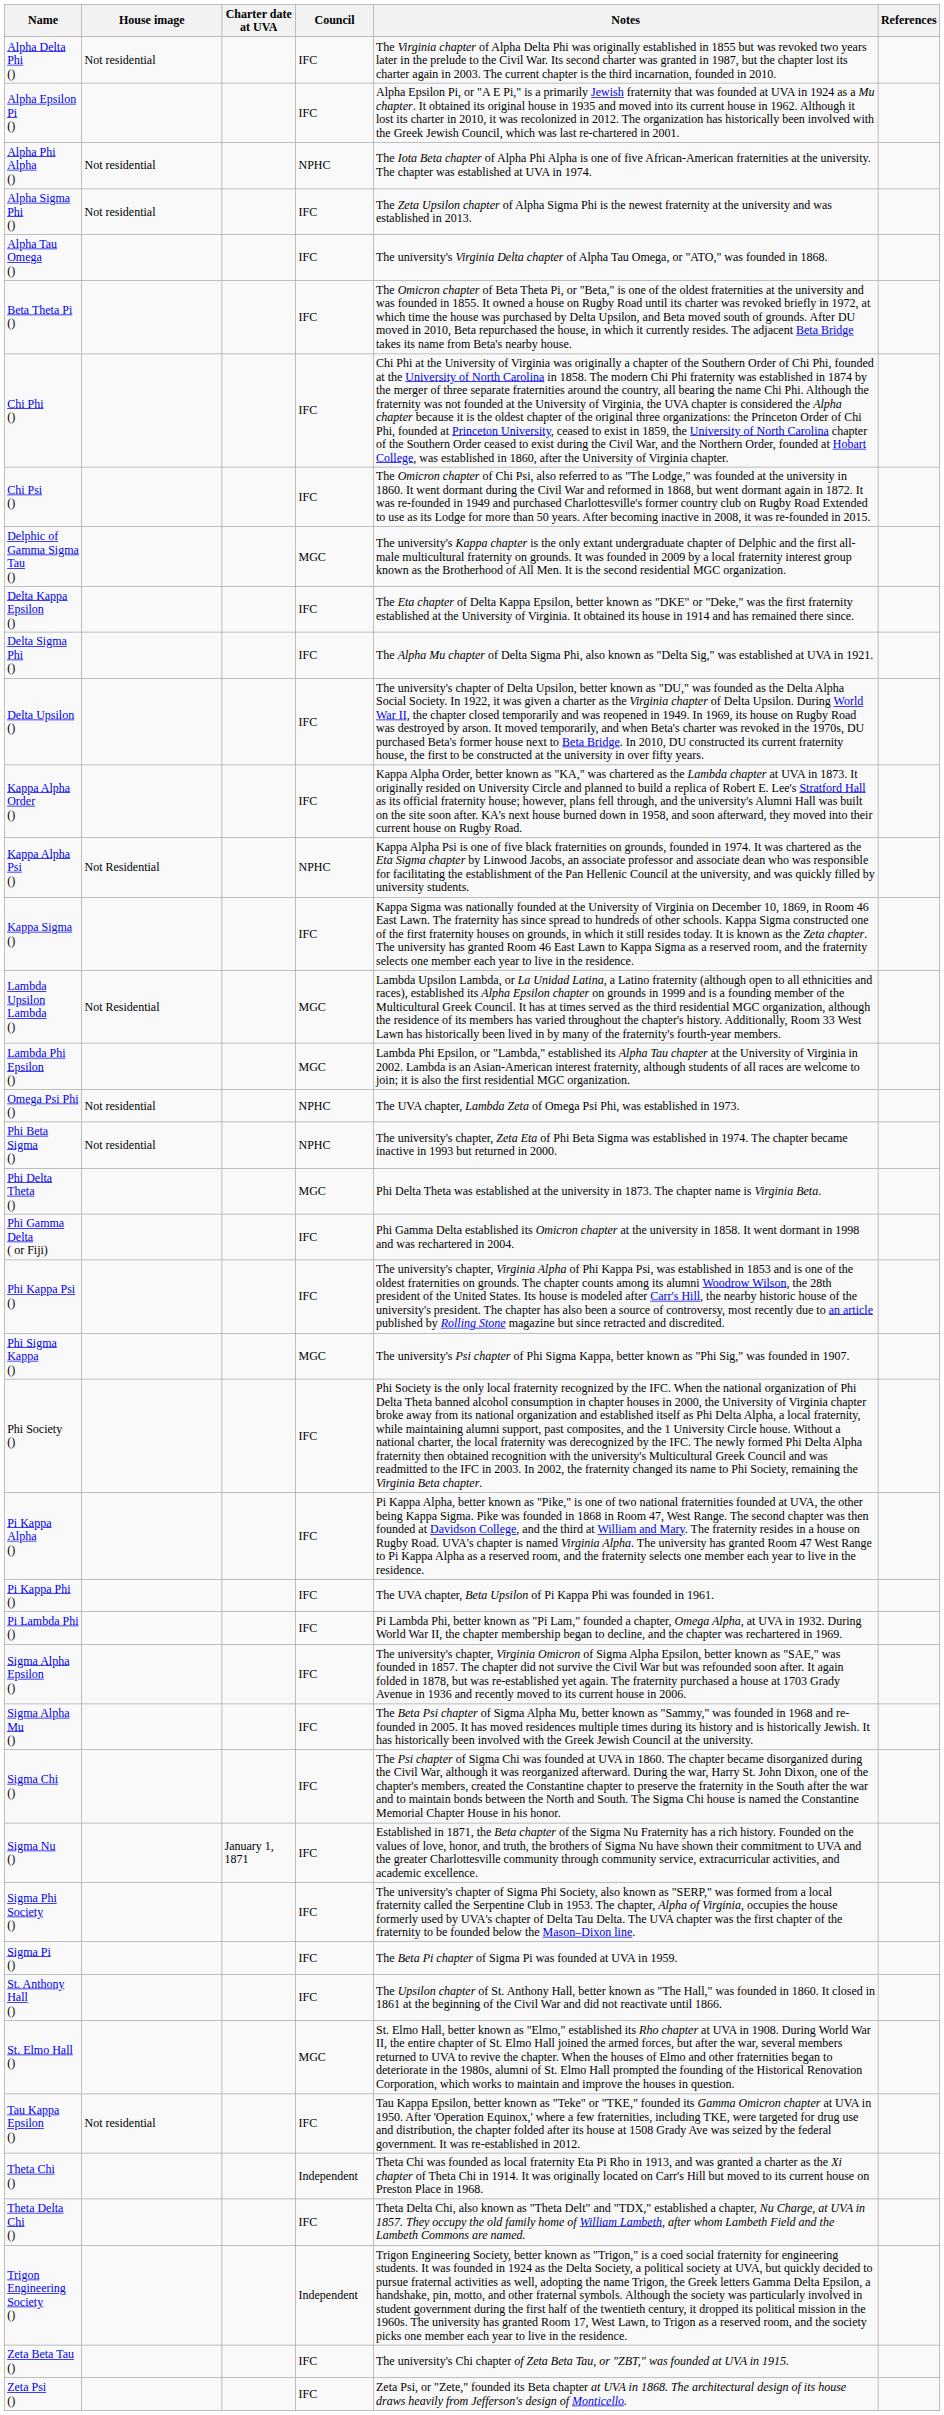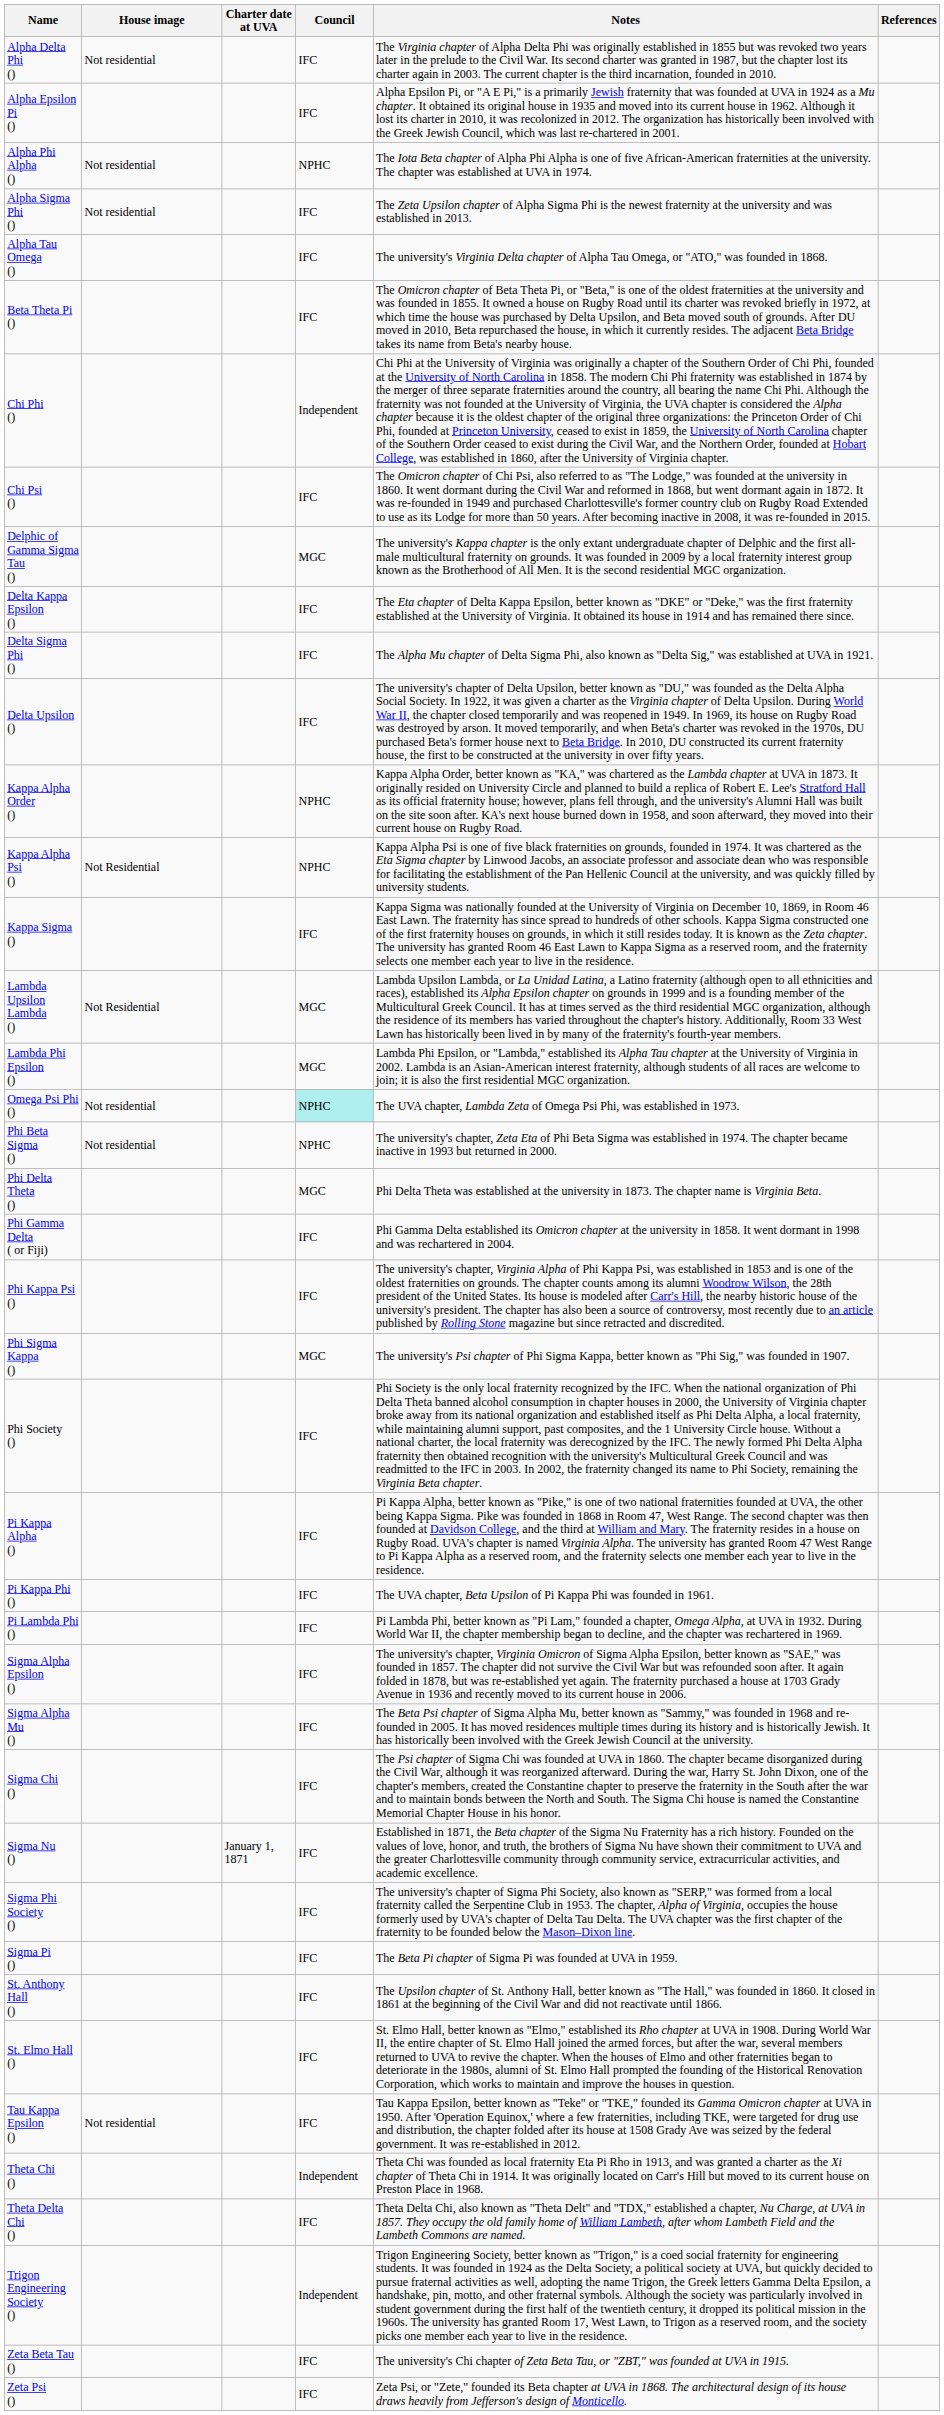 <table class="wikitable sortable">
 <tr>
 <th style="text-align:center; width:100px;">Name</th>
 <th class="unsortable" style="text-align:center; width:205px;">House image</th>
 <th style="text-align:center; width:100px;">Charter date at UVA</th>
 <th style="text-align:center; width:100px;">Council</th>
 <th class="unsortable" style="text-align:center; width:800px;">Notes</th>
 <th class="unsortable" style="text-align:center; width:75px;">References</th>
 </tr>
 <tr>
 <td><a href='#'>Alpha Delta Phi</a><br>()</td>
 <td>Not residential</td>
 <td></td>
 <td>IFC</td>
 <td>The <em>Virginia chapter</em> of Alpha Delta Phi was originally established in 1855 but was revoked two years later in the prelude to the Civil War. Its second charter was granted in 1987, but the chapter lost its charter again in 2003. The current chapter is the third incarnation, founded in 2010.</td>
 <td></td>
 </tr>
 <tr>
 <td><a href='#'>Alpha Epsilon Pi</a><br>()</td>
 <td></td>
 <td></td>
 <td>IFC</td>
 <td>Alpha Epsilon Pi, or "A E Pi," is a primarily <a href='#'>Jewish</a> fraternity that was founded at UVA in 1924 as a <em>Mu chapter</em>. It obtained its original house in 1935 and moved into its current house in 1962. Although it lost its charter in 2010, it was recolonized in 2012. The organization has historically been involved with the Greek Jewish Council, which was last re-chartered in 2001.</td>
 <td></td>
 </tr>
 <tr>
 <td><a href='#'>Alpha Phi Alpha</a><br>()</td>
 <td>Not residential</td>
 <td></td>
 <td>NPHC</td>
 <td>The <em>Iota Beta chapter</em> of Alpha Phi Alpha is one of five African-American fraternities at the university. The chapter was established at UVA in 1974.</td>
 <td></td>
 </tr>
 <tr>
 <td><a href='#'>Alpha Sigma Phi</a><br>()</td>
 <td>Not residential</td>
 <td></td>
 <td>IFC</td>
 <td>The <em>Zeta Upsilon chapter</em> of Alpha Sigma Phi is the newest fraternity at the university and was established in 2013.</td>
 <td></td>
 </tr>
 <tr>
 <td><a href='#'>Alpha Tau Omega</a><br>()</td>
 <td></td>
 <td></td>
 <td>IFC</td>
 <td>The university's <em>Virginia Delta chapter</em> of Alpha Tau Omega, or "ATO," was founded in 1868.</td>
 <td></td>
 </tr>
 <tr>
 <td><a href='#'>Beta Theta Pi</a><br>()</td>
 <td></td>
 <td></td>
 <td>IFC</td>
 <td>The <em>Omicron chapter</em> of Beta Theta Pi, or "Beta," is one of the oldest fraternities at the university and was founded in 1855. It owned a house on Rugby Road until its charter was revoked briefly in 1972, at which time the house was purchased by Delta Upsilon, and Beta moved south of grounds. After DU moved in 2010, Beta repurchased the house, in which it currently resides. The adjacent <a href='#'>Beta Bridge</a> takes its name from Beta's nearby house.</td>
 <td></td>
 </tr>
 <tr>
 <td><a href='#'>Chi Phi</a><br>()</td>
 <td></td>
 <td></td>
-<td>IFC</td>
+<td>Independent</td>
 <td>Chi Phi at the University of Virginia was originally a chapter of the Southern Order of Chi Phi, founded at the <a href='#'>University of North Carolina</a> in 1858. The modern Chi Phi fraternity was established in 1874 by the merger of three separate fraternities around the country, all bearing the name Chi Phi. Although the fraternity was not founded at the University of Virginia, the UVA chapter is considered the <em>Alpha chapter</em> because it is the oldest chapter of the original three organizations: the Princeton Order of Chi Phi, founded at <a href='#'>Princeton University</a>, ceased to exist in 1859, the <a href='#'>University of North Carolina</a> chapter of the Southern Order ceased to exist during the Civil War, and the Northern Order, founded at <a href='#'>Hobart College</a>, was established in 1860, after the University of Virginia chapter.</td>
 <td></td>
 </tr>
 <tr>
 <td><a href='#'>Chi Psi</a><br>()</td>
 <td></td>
 <td></td>
 <td>IFC</td>
 <td>The <em>Omicron chapter</em> of Chi Psi, also referred to as "The Lodge," was founded at the university in 1860. It went dormant during the Civil War and reformed in 1868, but went dormant again in 1872. It was re-founded in 1949 and purchased Charlottesville's former country club on Rugby Road Extended to use as its Lodge for more than 50 years. After becoming inactive in 2008, it was re-founded in 2015.</td>
 <td></td>
 </tr>
 <tr>
 <td><a href='#'>Delphic of Gamma Sigma Tau</a><br>()</td>
 <td></td>
 <td></td>
 <td>MGC</td>
 <td>The university's <em>Kappa chapter</em> is the only extant undergraduate chapter of Delphic and the first all-male multicultural fraternity on grounds. It was founded in 2009 by a local fraternity interest group known as the Brotherhood of All Men. It is the second residential MGC organization.</td>
 <td></td>
 </tr>
 <tr>
 <td><a href='#'>Delta Kappa Epsilon</a><br>()</td>
 <td></td>
 <td></td>
 <td>IFC</td>
 <td>The <em>Eta chapter</em> of Delta Kappa Epsilon, better known as "DKE" or "Deke," was the first fraternity established at the University of Virginia. It obtained its house in 1914 and has remained there since.</td>
 <td></td>
 </tr>
 <tr>
 <td><a href='#'>Delta Sigma Phi</a><br>()</td>
 <td></td>
 <td></td>
 <td>IFC</td>
 <td>The <em>Alpha Mu chapter</em> of Delta Sigma Phi, also known as "Delta Sig," was established at UVA in 1921.</td>
 <td></td>
 </tr>
 <tr>
 <td><a href='#'>Delta Upsilon</a><br>()</td>
 <td></td>
 <td></td>
 <td>IFC</td>
 <td>The university's chapter of Delta Upsilon, better known as "DU," was founded as the Delta Alpha Social Society. In 1922, it was given a charter as the <em>Virginia chapter</em> of Delta Upsilon. During <a href='#'>World War II</a>, the chapter closed temporarily and was reopened in 1949. In 1969, its house on Rugby Road was destroyed by arson. It moved temporarily, and when Beta's charter was revoked in the 1970s, DU purchased Beta's former house next to <a href='#'>Beta Bridge</a>. In 2010, DU constructed its current fraternity house, the first to be constructed at the university in over fifty years.</td>
 <td></td>
 </tr>
 <tr>
 <td><a href='#'>Kappa Alpha Order</a><br>()</td>
 <td></td>
 <td></td>
-<td>IFC</td>
+<td>NPHC</td>
 <td>Kappa Alpha Order, better known as "KA," was chartered as the <em>Lambda chapter</em> at UVA in 1873. It originally resided on University Circle and planned to build a replica of Robert E. Lee's <a href='#'>Stratford Hall</a> as its official fraternity house; however, plans fell through, and the university's Alumni Hall was built on the site soon after. KA's next house burned down in 1958, and soon afterward, they moved into their current house on Rugby Road.</td>
 <td></td>
 </tr>
 <tr>
 <td><a href='#'>Kappa Alpha Psi</a><br>()</td>
 <td>Not Residential</td>
 <td></td>
 <td>NPHC</td>
 <td>Kappa Alpha Psi is one of five black fraternities on grounds, founded in 1974. It was chartered as the <em>Eta Sigma chapter</em> by Linwood Jacobs, an associate professor and associate dean who was responsible for facilitating the establishment of the Pan Hellenic Council at the university, and was quickly filled by university students.</td>
 <td></td>
 </tr>
 <tr>
 <td><a href='#'>Kappa Sigma</a><br>()</td>
 <td></td>
 <td></td>
 <td>IFC</td>
 <td>Kappa Sigma was nationally founded at the University of Virginia on December 10, 1869, in Room 46 East Lawn. The fraternity has since spread to hundreds of other schools. Kappa Sigma constructed one of the first fraternity houses on grounds, in which it still resides today. It is known as the <em>Zeta chapter</em>. The university has granted Room 46 East Lawn to Kappa Sigma as a reserved room, and the fraternity selects one member each year to live in the residence.</td>
 <td></td>
 </tr>
 <tr>
 <td><a href='#'>Lambda Upsilon Lambda</a><br>()</td>
 <td>Not Residential</td>
 <td></td>
 <td>MGC</td>
 <td>Lambda Upsilon Lambda, or <em>La Unidad Latina</em>, a Latino fraternity (although open to all ethnicities and races), established its <em>Alpha Epsilon chapter</em> on grounds in 1999 and is a founding member of the Multicultural Greek Council. It has at times served as the third residential MGC organization, although the residence of its members has varied throughout the chapter's history. Additionally, Room 33 West Lawn has historically been lived in by many of the fraternity's fourth-year members.</td>
 <td></td>
 </tr>
 <tr>
 <td><a href='#'>Lambda Phi Epsilon</a><br>()</td>
 <td></td>
 <td></td>
 <td>MGC</td>
 <td>Lambda Phi Epsilon, or "Lambda," established its <em>Alpha Tau chapter</em> at the University of Virginia in 2002. Lambda is an Asian-American interest fraternity, although students of all races are welcome to join; it is also the first residential MGC organization.</td>
 <td></td>
 </tr>
 <tr>
 <td><a href='#'>Omega Psi Phi</a><br>()</td>
 <td>Not residential</td>
 <td></td>
-<td>NPHC</td>
+<td style="background: paleturquoise;">NPHC</td>
 <td>The UVA chapter, <em>Lambda Zeta</em> of Omega Psi Phi, was established in 1973.</td>
 <td></td>
 </tr>
 <tr>
 <td><a href='#'>Phi Beta Sigma</a><br>()</td>
 <td>Not residential</td>
 <td></td>
 <td>NPHC</td>
 <td>The university's chapter, <em>Zeta Eta</em>  of Phi Beta Sigma was established in 1974. The chapter became inactive in 1993 but returned in 2000.</td>
 <td></td>
 </tr>
 <tr>
 <td><a href='#'>Phi Delta Theta</a><br>()</td>
 <td></td>
 <td></td>
 <td>MGC</td>
 <td>Phi Delta Theta was established at the university in 1873. The chapter name is <em>Virginia Beta</em>.</td>
 <td></td>
 </tr>
 <tr>
 <td><a href='#'>Phi Gamma Delta</a><br>( or Fiji)</td>
 <td></td>
 <td></td>
 <td>IFC</td>
 <td>Phi Gamma Delta established its <em>Omicron chapter</em> at the university in 1858. It went dormant in 1998 and was rechartered in 2004.</td>
 <td></td>
 </tr>
 <tr>
 <td><a href='#'>Phi Kappa Psi</a><br>()</td>
 <td></td>
 <td></td>
 <td>IFC</td>
 <td>The university's chapter, <em>Virginia Alpha</em> of Phi Kappa Psi, was established in 1853 and is one of the oldest fraternities on grounds. The chapter counts among its alumni <a href='#'>Woodrow Wilson</a>, the 28th president of the United States. Its house is modeled after <a href='#'>Carr's Hill</a>, the nearby historic house of the university's president. The chapter has also been a source of controversy, most recently due to <a href='#'>an article</a> published by <em><a href='#'>Rolling Stone</a></em> magazine but since retracted and discredited.</td>
 <td></td>
 </tr>
 <tr>
 <td><a href='#'>Phi Sigma Kappa</a><br>()</td>
 <td></td>
 <td></td>
 <td>MGC</td>
 <td>The university's <em>Psi chapter</em> of Phi Sigma Kappa, better known as "Phi Sig," was founded in 1907.</td>
 <td></td>
 </tr>
 <tr>
 <td>Phi Society<br>()</td>
 <td></td>
 <td></td>
 <td>IFC</td>
 <td>Phi Society is the only local fraternity recognized by the IFC. When the national organization of Phi Delta Theta banned alcohol consumption in chapter houses in 2000, the University of Virginia chapter broke away from its national organization and established itself as Phi Delta Alpha, a local fraternity, while maintaining alumni support, past composites, and the 1 University Circle house. Without a national charter, the local fraternity was derecognized by the IFC. The newly formed Phi Delta Alpha fraternity then obtained recognition with the university's Multicultural Greek Council and was readmitted to the IFC in 2003. In 2002, the fraternity changed its name to Phi Society, remaining the <em>Virginia Beta chapter</em>.</td>
 <td></td>
 </tr>
 <tr>
 <td><a href='#'>Pi Kappa Alpha</a><br>()</td>
 <td></td>
 <td></td>
 <td>IFC</td>
 <td>Pi Kappa Alpha, better known as "Pike," is one of two national fraternities founded at UVA, the other being Kappa Sigma. Pike was founded in 1868 in Room 47, West Range. The second chapter was then founded at <a href='#'>Davidson College</a>, and the third at <a href='#'>William and Mary</a>. The fraternity resides in a house on Rugby Road. UVA's chapter is named <em>Virginia Alpha</em>. The university has granted Room 47 West Range to Pi Kappa Alpha as a reserved room, and the fraternity selects one member each year to live in the residence.</td>
 <td></td>
 </tr>
 <tr>
 <td><a href='#'>Pi Kappa Phi</a><br>()</td>
 <td></td>
 <td></td>
 <td>IFC</td>
 <td>The UVA chapter, <em>Beta Upsilon</em> of Pi Kappa Phi was founded in 1961.</td>
 <td></td>
 </tr>
 <tr>
 <td><a href='#'>Pi Lambda Phi</a><br>()</td>
 <td></td>
 <td></td>
 <td>IFC</td>
 <td>Pi Lambda Phi, better known as "Pi Lam," founded a chapter, <em>Omega Alpha</em>, at UVA in 1932. During World War II, the chapter membership began to decline, and the chapter was rechartered in 1969.</td>
 <td></td>
 </tr>
 <tr>
 <td><a href='#'>Sigma Alpha Epsilon</a><br>()</td>
 <td></td>
 <td></td>
 <td>IFC</td>
 <td>The university's chapter, <em>Virginia Omicron</em> of Sigma Alpha Epsilon, better known as "SAE," was founded in 1857. The chapter did not survive the Civil War but was refounded soon after. It again folded in 1878, but was re-established yet again. The fraternity purchased a house at 1703 Grady Avenue in 1936 and recently moved to its current house in 2006.</td>
 <td></td>
 </tr>
 <tr>
 <td><a href='#'>Sigma Alpha Mu</a><br>()</td>
 <td></td>
 <td></td>
 <td>IFC</td>
 <td>The <em>Beta Psi chapter</em> of Sigma Alpha Mu, better known as "Sammy," was founded in 1968 and re-founded in 2005. It has moved residences multiple times during its history and is historically Jewish. It has historically been involved with the Greek Jewish Council at the university.</td>
 <td></td>
 </tr>
 <tr>
 <td><a href='#'>Sigma Chi</a><br>()</td>
 <td></td>
 <td></td>
 <td>IFC</td>
 <td>The <em>Psi chapter</em> of Sigma Chi was founded at UVA in 1860. The chapter became disorganized during the Civil War, although it was reorganized afterward. During the war, Harry St. John Dixon, one of the chapter's members, created the Constantine chapter to preserve the fraternity in the South after the war and to maintain bonds between the North and South. The Sigma Chi house is named the Constantine Memorial Chapter House in his honor.</td>
 <td></td>
 </tr>
 <tr>
 <td><a href='#'>Sigma Nu</a><br>()</td>
 <td></td>
 <td>January 1, 1871</td>
 <td>IFC</td>
 <td>Established in 1871, the <em>Beta chapter</em> of the Sigma Nu Fraternity has a rich history. Founded on the values of love, honor, and truth, the brothers of Sigma Nu have shown their commitment to UVA and the greater Charlottesville community through community service, extracurricular activities, and academic excellence.</td>
 <td></td>
 </tr>
 <tr>
 <td><a href='#'>Sigma Phi Society</a><br>()</td>
 <td></td>
 <td></td>
 <td>IFC</td>
 <td>The university's chapter of Sigma Phi Society, also known as "SERP," was formed from a local fraternity called the Serpentine Club in 1953. The chapter, <em>Alpha of Virginia</em>, occupies the house formerly used by UVA's chapter of Delta Tau Delta. The UVA chapter was the first chapter of the fraternity to be founded below the <a href='#'>Mason–Dixon line</a>.</td>
 <td></td>
 </tr>
 <tr>
 <td><a href='#'>Sigma Pi</a><br>()</td>
 <td></td>
 <td></td>
 <td>IFC</td>
 <td>The <em>Beta Pi chapter</em> of Sigma Pi was founded at UVA in 1959.</td>
 <td></td>
 </tr>
 <tr>
 <td><a href='#'>St. Anthony Hall</a><br>()</td>
 <td></td>
 <td></td>
 <td>IFC</td>
 <td>The <em>Upsilon chapter</em> of St. Anthony Hall, better known as "The Hall," was founded in 1860. It closed in 1861 at the beginning of the Civil War and did not reactivate until 1866.</td>
 <td></td>
 </tr>
 <tr>
 <td><a href='#'>St. Elmo Hall</a><br>()</td>
 <td></td>
 <td></td>
-<td>MGC</td>
+<td>IFC</td>
 <td>St. Elmo Hall, better known as "Elmo," established its <em>Rho chapter</em> at UVA in 1908. During World War II, the entire chapter of St. Elmo Hall joined the armed forces, but after the war, several members returned to UVA to revive the chapter. When the houses of Elmo and other fraternities began to deteriorate in the 1980s, alumni of St. Elmo Hall prompted the founding of the Historical Renovation Corporation, which works to maintain and improve the houses in question.</td>
 <td></td>
 </tr>
 <tr>
 <td><a href='#'>Tau Kappa Epsilon</a><br>()</td>
 <td>Not residential</td>
 <td></td>
 <td>IFC</td>
 <td>Tau Kappa Epsilon, better known as "Teke" or "TKE," founded its <em>Gamma Omicron chapter</em> at UVA in 1950. After 'Operation Equinox,' where a few fraternities, including TKE, were targeted for drug use and distribution, the chapter folded after its house at 1508 Grady Ave was seized by the federal government. It was re-established in 2012.</td>
 <td></td>
 </tr>
 <tr>
 <td><a href='#'>Theta Chi</a><br>()</td>
 <td></td>
 <td></td>
 <td>Independent</td>
 <td>Theta Chi was founded as local fraternity Eta Pi Rho in 1913, and was granted a charter as the <em>Xi chapter</em> of Theta Chi in 1914. It was originally located on Carr's Hill but moved to its current house on Preston Place in 1968.</td>
 <td></td>
 </tr>
 <tr>
 <td><a href='#'>Theta Delta Chi</a><br>()</td>
 <td></td>
 <td></td>
 <td>IFC</td>
 <td>Theta Delta Chi, also known as "Theta Delt" and "TDX," established a chapter, <em>Nu Charge, at UVA in 1857. They occupy the old family home of <a href='#'>William Lambeth</a>, after whom Lambeth Field and the Lambeth Commons are named.</td>
 <td></td>
 </tr>
 <tr>
 <td><a href='#'>Trigon Engineering Society</a><br>()</td>
 <td></td>
 <td></td>
 <td>Independent</td>
 <td>Trigon Engineering Society, better known as "Trigon," is a coed social fraternity for engineering students.  It was founded in 1924 as the Delta Society, a political society at UVA, but quickly decided to pursue fraternal activities as well, adopting the name Trigon, the Greek letters Gamma Delta Epsilon, a handshake, pin, motto, and other fraternal symbols. Although the society was particularly involved in student government during the first half of the twentieth century, it dropped its political mission in the 1960s. The university has granted Room 17, West Lawn, to Trigon as a reserved room, and the society picks one member each year to live in the residence.</td>
 <td></td>
 </tr>
 <tr>
 <td><a href='#'>Zeta Beta Tau</a><br>()</td>
 <td></td>
 <td></td>
 <td>IFC</td>
 <td>The university's </em>Chi chapter<em> of Zeta Beta Tau, or "ZBT," was founded at UVA in 1915.</td>
 <td></td>
 </tr>
 <tr>
 <td><a href='#'>Zeta Psi</a><br>()</td>
 <td></td>
 <td></td>
 <td>IFC</td>
 <td>Zeta Psi, or "Zete," founded its </em>Beta chapter<em> at UVA in 1868. The architectural design of its house draws heavily from Jefferson's design of <a href='#'>Monticello</a>.</td>
 <td></td>
 </tr>
 </table>
